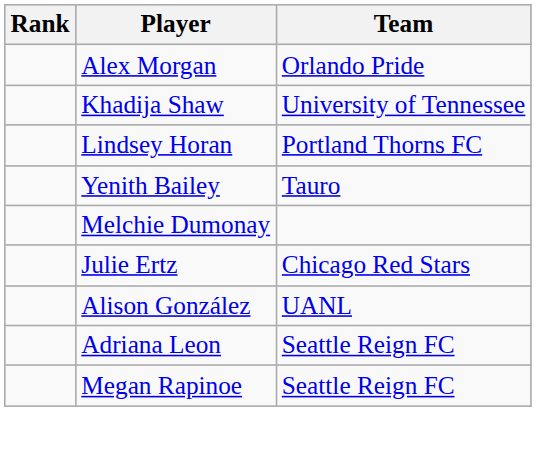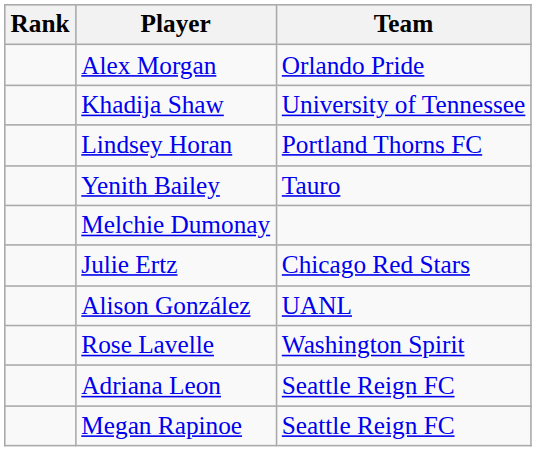 <table class="wikitable">
 <tr>
 <th>Rank</th>
 <th>Player</th>
 <th>Team</th>
 </tr>
 <tr>
 <td></td>
 <td> <a href='#'>Alex Morgan</a></td>
 <td> <a href='#'>Orlando Pride</a></td>
 </tr>
 <tr>
 <td></td>
 <td> <a href='#'>Khadija Shaw</a></td>
 <td> <a href='#'>University of Tennessee</a></td>
 </tr>
 <tr>
 <td></td>
 <td> <a href='#'>Lindsey Horan</a></td>
 <td> <a href='#'>Portland Thorns FC</a></td>
 </tr>
 <tr>
 <td></td>
 <td> <a href='#'>Yenith Bailey</a></td>
 <td> <a href='#'>Tauro</a></td>
 </tr>
 <tr>
 <td></td>
 <td> <a href='#'>Melchie Dumonay</a></td>
 <td></td>
 </tr>
 <tr>
 <td></td>
 <td> <a href='#'>Julie Ertz</a></td>
 <td> <a href='#'>Chicago Red Stars</a></td>
 </tr>
 <tr>
 <td></td>
 <td> <a href='#'>Alison González</a></td>
 <td> <a href='#'>UANL</a></td>
 </tr>
 <tr>
 <td></td>
+<td> <a href='#'>Rose Lavelle</a></td>
+<td> <a href='#'>Washington Spirit</a></td>
+</tr>
+<tr>
+<td></td>
 <td> <a href='#'>Adriana Leon</a></td>
 <td> <a href='#'>Seattle Reign FC</a></td>
 </tr>
 <tr>
 <td></td>
 <td> <a href='#'>Megan Rapinoe</a></td>
 <td> <a href='#'>Seattle Reign FC</a></td>
 </tr>
 </table>
